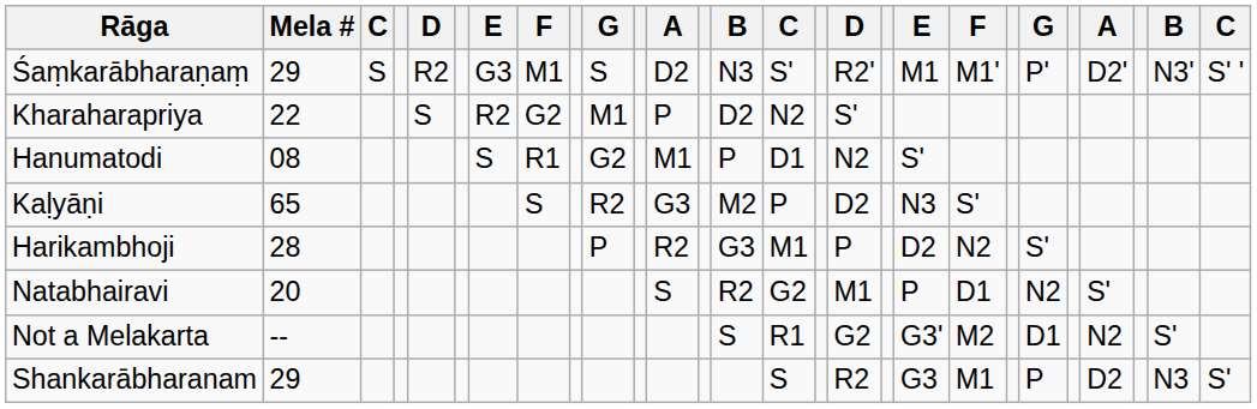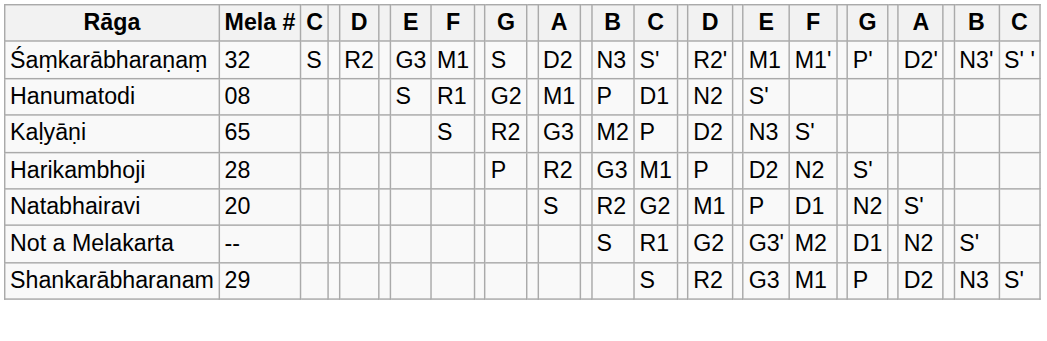 <table class="wikitable">
 <tr>
 <th>Rāga</th>
 <th>Mela #</th>
 <th>C</th>
 <th></th>
 <th>D</th>
 <th></th>
 <th>E</th>
 <th>F</th>
 <th></th>
 <th>G</th>
 <th></th>
 <th>A</th>
 <th></th>
 <th>B</th>
 <th>C</th>
 <th></th>
 <th>D</th>
 <th></th>
 <th>E</th>
 <th>F</th>
 <th></th>
 <th>G</th>
 <th></th>
 <th>A</th>
 <th></th>
 <th>B</th>
 <th>C</th>
 </tr>
 <tr>
 <td>Śaṃkarābharaṇaṃ</td>
-<td>29</td>
+<td>32</td>
 <td>S</td>
 <td></td>
 <td>R2</td>
 <td></td>
 <td>G3</td>
 <td>M1</td>
 <td></td>
 <td>S</td>
 <td></td>
 <td>D2</td>
 <td></td>
 <td>N3</td>
 <td>S'</td>
 <td></td>
 <td>R2'</td>
 <td></td>
 <td>M1</td>
 <td>M1'</td>
 <td></td>
 <td>P'</td>
 <td></td>
 <td>D2'</td>
 <td></td>
 <td>N3'</td>
 <td>S' '</td>
-</tr>
-<tr>
-<td>Kharaharapriya</td>
-<td>22</td>
-<td></td>
-<td></td>
-<td>S</td>
-<td></td>
-<td>R2</td>
-<td>G2</td>
-<td></td>
-<td>M1</td>
-<td></td>
-<td>P</td>
-<td></td>
-<td>D2</td>
-<td>N2</td>
-<td></td>
-<td>S'</td>
-<td></td>
-<td></td>
-<td></td>
-<td></td>
-<td></td>
-<td></td>
-<td></td>
-<td></td>
-<td></td>
-<td></td>
 </tr>
 <tr>
 <td>Hanumatodi</td>
 <td>08</td>
 <td></td>
 <td></td>
 <td></td>
 <td></td>
 <td>S</td>
 <td>R1</td>
 <td></td>
 <td>G2</td>
 <td></td>
 <td>M1</td>
 <td></td>
 <td>P</td>
 <td>D1</td>
 <td></td>
 <td>N2</td>
 <td></td>
 <td>S'</td>
 <td></td>
 <td></td>
 <td></td>
 <td></td>
 <td></td>
 <td></td>
 <td></td>
 <td></td>
 </tr>
 <tr>
 <td>Kaḷyāṇi</td>
 <td>65</td>
 <td></td>
 <td></td>
 <td></td>
 <td></td>
 <td></td>
 <td>S</td>
 <td></td>
 <td>R2</td>
 <td></td>
 <td>G3</td>
 <td></td>
 <td>M2</td>
 <td>P</td>
 <td></td>
 <td>D2</td>
 <td></td>
 <td>N3</td>
 <td>S'</td>
 <td></td>
 <td></td>
 <td></td>
 <td></td>
 <td></td>
 <td></td>
 <td></td>
 </tr>
 <tr>
 <td>Harikambhoji</td>
 <td>28</td>
 <td></td>
 <td></td>
 <td></td>
 <td></td>
 <td></td>
 <td></td>
 <td></td>
 <td>P</td>
 <td></td>
 <td>R2</td>
 <td></td>
 <td>G3</td>
 <td>M1</td>
 <td></td>
 <td>P</td>
 <td></td>
 <td>D2</td>
 <td>N2</td>
 <td></td>
 <td>S'</td>
 <td></td>
 <td></td>
 <td></td>
 <td></td>
 <td></td>
 </tr>
 <tr>
 <td>Natabhairavi</td>
 <td>20</td>
 <td></td>
 <td></td>
 <td></td>
 <td></td>
 <td></td>
 <td></td>
 <td></td>
 <td></td>
 <td></td>
 <td>S</td>
 <td></td>
 <td>R2</td>
 <td>G2</td>
 <td></td>
 <td>M1</td>
 <td></td>
 <td>P</td>
 <td>D1</td>
 <td></td>
 <td>N2</td>
 <td></td>
 <td>S'</td>
 <td></td>
 <td></td>
 <td></td>
 </tr>
 <tr>
 <td>Not a Melakarta</td>
 <td>--</td>
 <td></td>
 <td></td>
 <td></td>
 <td></td>
 <td></td>
 <td></td>
 <td></td>
 <td></td>
 <td></td>
 <td></td>
 <td></td>
 <td>S</td>
 <td>R1</td>
 <td></td>
 <td>G2</td>
 <td></td>
 <td>G3'</td>
 <td>M2</td>
 <td></td>
 <td>D1</td>
 <td></td>
 <td>N2</td>
 <td></td>
 <td>S'</td>
 <td></td>
 </tr>
 <tr>
 <td>Shankarābharanam</td>
 <td>29</td>
 <td></td>
 <td></td>
 <td></td>
 <td></td>
 <td></td>
 <td></td>
 <td></td>
 <td></td>
 <td></td>
 <td></td>
 <td></td>
 <td></td>
 <td>S</td>
 <td></td>
 <td>R2</td>
 <td></td>
 <td>G3</td>
 <td>M1</td>
 <td></td>
 <td>P</td>
 <td></td>
 <td>D2</td>
 <td></td>
 <td>N3</td>
 <td>S'</td>
 </tr>
 </table>
